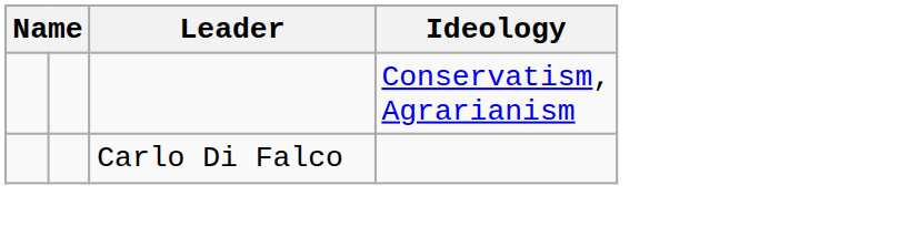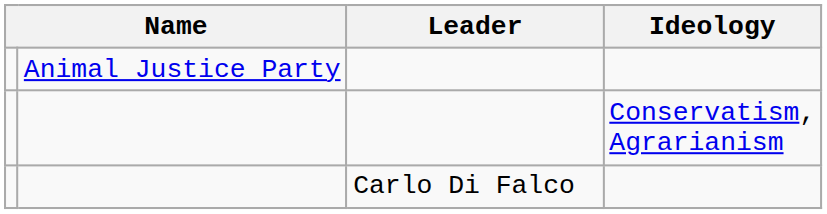 <table class="wikitable">
 <tr>
 <th colspan="2">Name</th>
 <th width=120px>Leader</th>
 <th width=80px>Ideology</th>
+</tr>
+<tr>
+<td></td>
+<td><a href='#'>Animal Justice Party</a></td>
+<td></td>
+<td></td>
 </tr>
 <tr>
 <td></td>
 <td></td>
 <td></td>
 <td><a href='#'>Conservatism</a>, <a href='#'>Agrarianism</a></td>
 </tr>
 <tr>
 <td></td>
 <td></td>
 <td>Carlo Di Falco</td>
 <td></td>
 </tr>
 </table>
